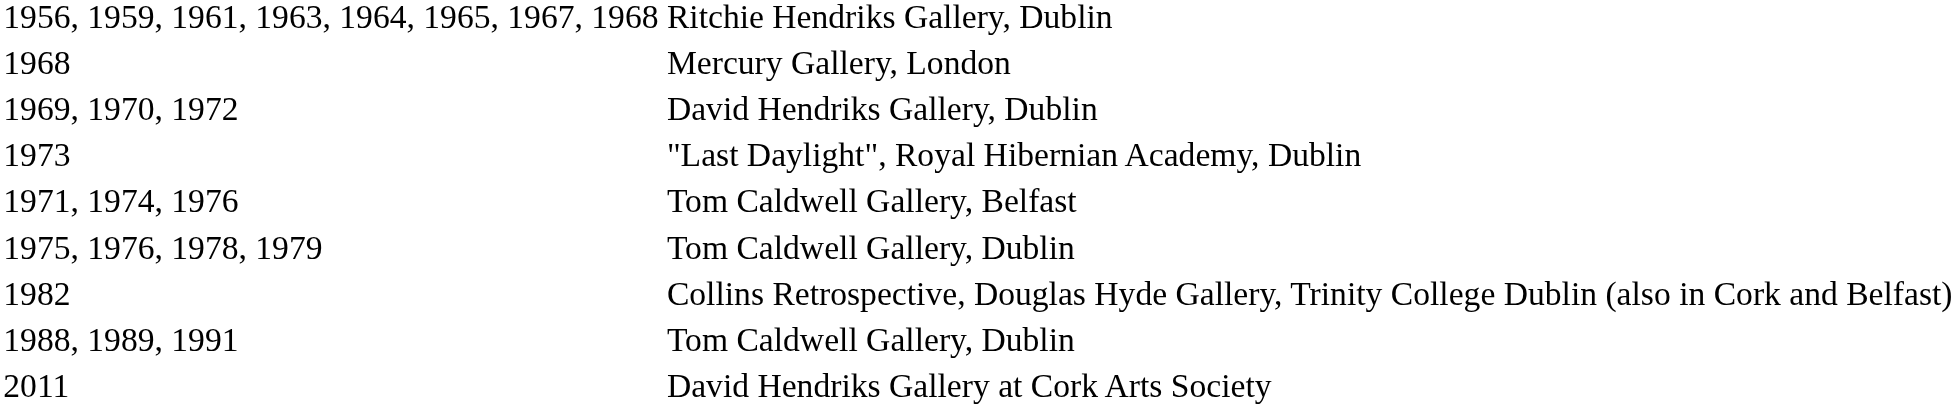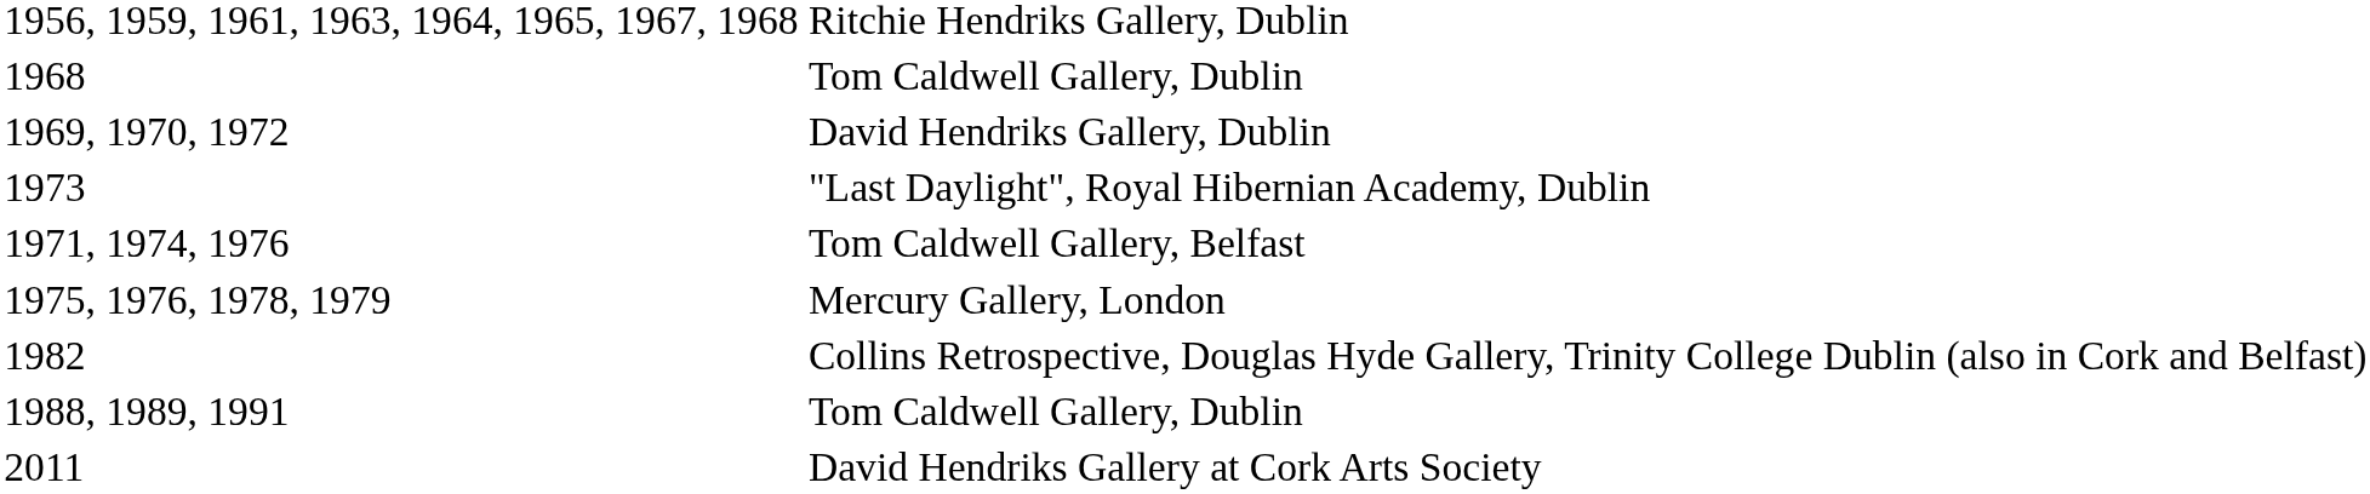 <table>
 <tr>
 <td>1956, 1959, 1961, 1963, 1964, 1965, 1967, 1968</td>
 <td>Ritchie Hendriks Gallery, Dublin</td>
 </tr>
 <tr>
 <td>1968</td>
-<td>Mercury Gallery, London</td>
+<td>Tom Caldwell Gallery, Dublin</td>
 </tr>
 <tr>
 <td>1969, 1970, 1972</td>
 <td>David Hendriks Gallery, Dublin</td>
 </tr>
 <tr>
 <td>1973</td>
 <td>"Last Daylight", Royal Hibernian Academy, Dublin</td>
 </tr>
 <tr>
 <td>1971, 1974, 1976</td>
 <td>Tom Caldwell Gallery, Belfast</td>
 </tr>
 <tr>
 <td>1975, 1976, 1978, 1979</td>
-<td>Tom Caldwell Gallery, Dublin</td>
+<td>Mercury Gallery, London</td>
 </tr>
 <tr>
 <td>1982</td>
 <td>Collins Retrospective, Douglas Hyde Gallery, Trinity College Dublin (also in Cork and Belfast)</td>
 </tr>
 <tr>
 <td>1988, 1989, 1991</td>
 <td>Tom Caldwell Gallery, Dublin</td>
 </tr>
 <tr>
 <td>2011</td>
 <td>David Hendriks Gallery at Cork Arts Society</td>
 </tr>
 </table>
